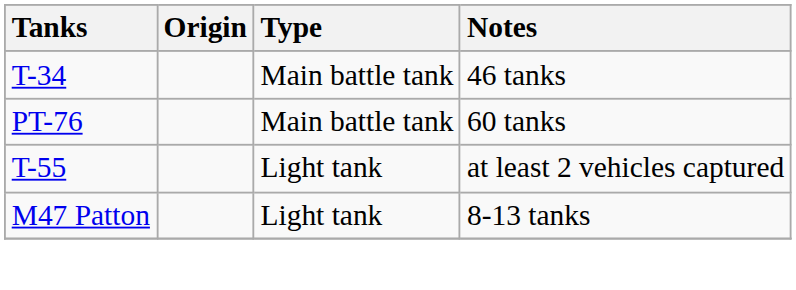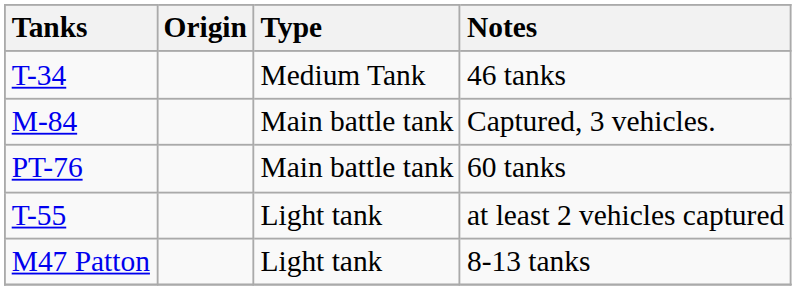 <table class="wikitable">
 <tr>
 <th style="text-align: left;">Tanks</th>
 <th style="text-align: left;">Origin</th>
 <th style="text-align: left;">Type</th>
 <th style="text-align: left;">Notes</th>
 </tr>
 <tr>
 <td><a href='#'>T-34</a></td>
 <td></td>
+<td>Medium Tank</td>
+<td>46 tanks</td>
+</tr>
+<tr>
+<td><a href='#'>M-84</a></td>
+<td></td>
 <td>Main battle tank</td>
-<td>46 tanks</td>
+<td>Captured, 3 vehicles.</td>
 </tr>
 <tr>
 <td><a href='#'>PT-76</a></td>
 <td></td>
 <td>Main battle tank</td>
 <td>60 tanks</td>
 </tr>
 <tr>
 <td><a href='#'>T-55</a></td>
 <td></td>
 <td>Light tank</td>
 <td>at least 2 vehicles captured</td>
 </tr>
 <tr>
 <td><a href='#'>M47 Patton</a></td>
 <td></td>
 <td>Light tank</td>
 <td>8-13 tanks</td>
 </tr>
 <tr>
 </tr>
 </table>
